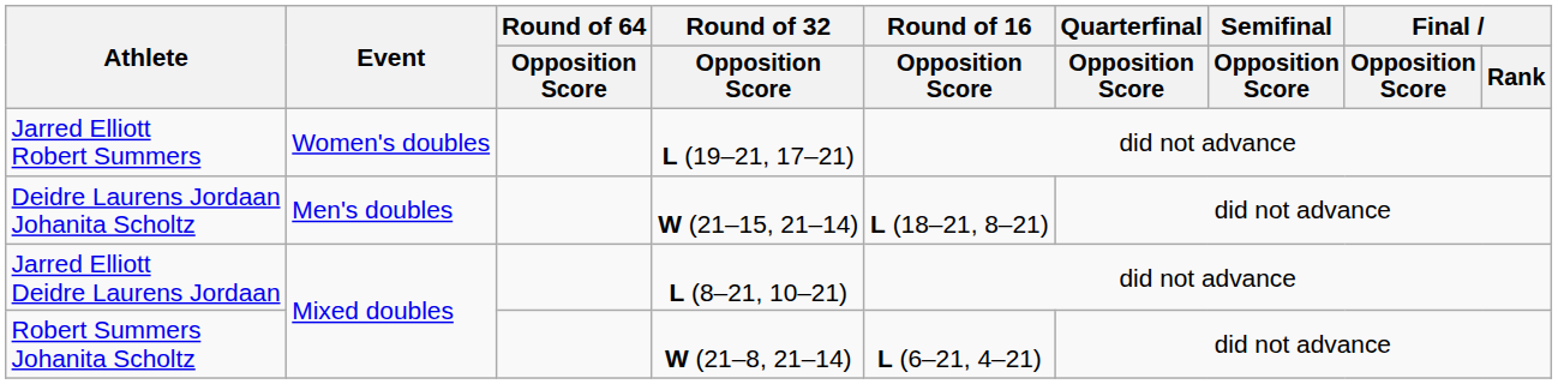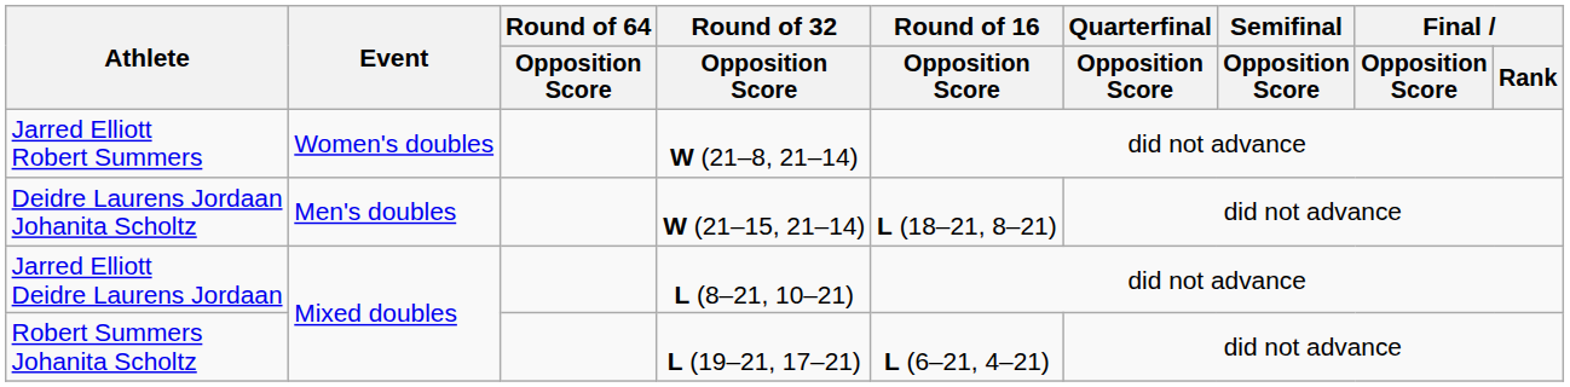 <table class=wikitable style="font-size:90%">
 <tr>
 <th rowspan=2>Athlete</th>
 <th rowspan=2>Event</th>
 <th>Round of 64</th>
 <th>Round of 32</th>
 <th>Round of 16</th>
 <th>Quarterfinal</th>
 <th>Semifinal</th>
 <th colspan=2>Final / </th>
 </tr>
 <tr style="font-size:95%">
 <th>Opposition<br>Score</th>
 <th>Opposition<br>Score</th>
 <th>Opposition<br>Score</th>
 <th>Opposition<br>Score</th>
 <th>Opposition<br>Score</th>
 <th>Opposition<br>Score</th>
 <th>Rank</th>
 </tr>
 <tr align=center>
 <td align=left><a href='#'>Jarred Elliott</a><br><a href='#'>Robert Summers</a></td>
 <td align=left><a href='#'>Women's doubles</a></td>
 <td></td>
-<td><br><strong>L</strong> (19–21, 17–21)</td>
+<td><br><strong>W</strong> (21–8, 21–14)</td>
 <td colspan="5">did not advance</td>
 </tr>
 <tr align=center>
 <td align=left><a href='#'>Deidre Laurens Jordaan</a><br><a href='#'>Johanita Scholtz</a></td>
 <td align=left><a href='#'>Men's doubles</a></td>
 <td></td>
 <td><br><strong>W</strong> (21–15, 21–14)</td>
 <td><br><strong>L</strong> (18–21, 8–21)</td>
 <td colspan="4">did not advance</td>
 </tr>
 <tr align=center>
 <td align=left><a href='#'>Jarred Elliott</a><br><a href='#'>Deidre Laurens Jordaan</a></td>
 <td align=left rowspan=2><a href='#'>Mixed doubles</a></td>
 <td></td>
 <td><br><strong>L</strong> (8–21, 10–21)</td>
 <td colspan="5">did not advance</td>
 </tr>
 <tr align=center>
 <td align=left><a href='#'>Robert Summers</a><br><a href='#'>Johanita Scholtz</a></td>
 <td></td>
-<td><br><strong>W</strong> (21–8, 21–14)</td>
+<td><br><strong>L</strong> (19–21, 17–21)</td>
 <td><br><strong>L</strong> (6–21, 4–21)</td>
 <td colspan="4">did not advance</td>
 </tr>
 </table>
